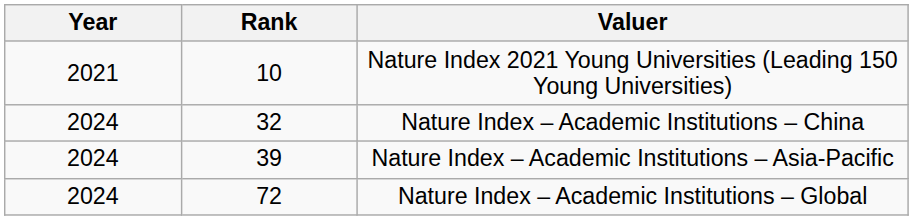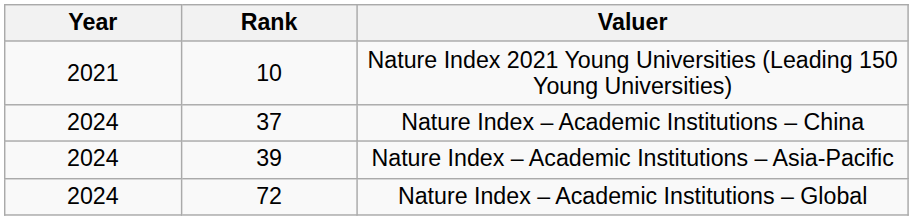 <table class="wikitable sortable" width="100%">
 <tr>
 <th width="8%">Year</th>
 <th width="8%">Rank</th>
 <th width="25%">Valuer</th>
 </tr>
 <tr>
 <td align="center">2021</td>
 <td align="center">10</td>
 <td align="center">Nature Index 2021 Young Universities (Leading 150 Young Universities)</td>
 </tr>
 <tr>
 <td align="center">2024</td>
-<td align="center">32</td>
+<td align="center">37</td>
 <td align="center">Nature Index –  Academic Institutions –  China</td>
 </tr>
 <tr>
 <td align="center">2024</td>
 <td align="center">39</td>
 <td align="center">Nature Index –  Academic Institutions –  Asia-Pacific</td>
 </tr>
 <tr>
 <td align="center">2024</td>
 <td align="center">72</td>
 <td align="center">Nature Index –  Academic Institutions –  Global</td>
 </tr>
 </table>
